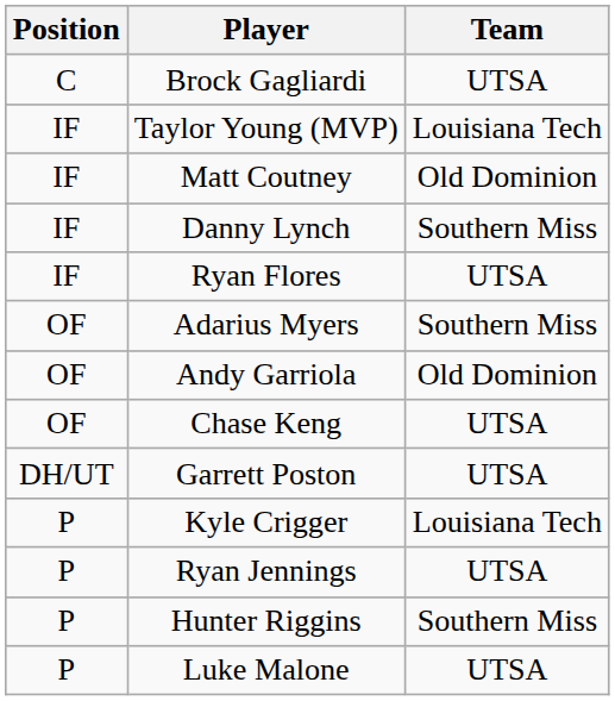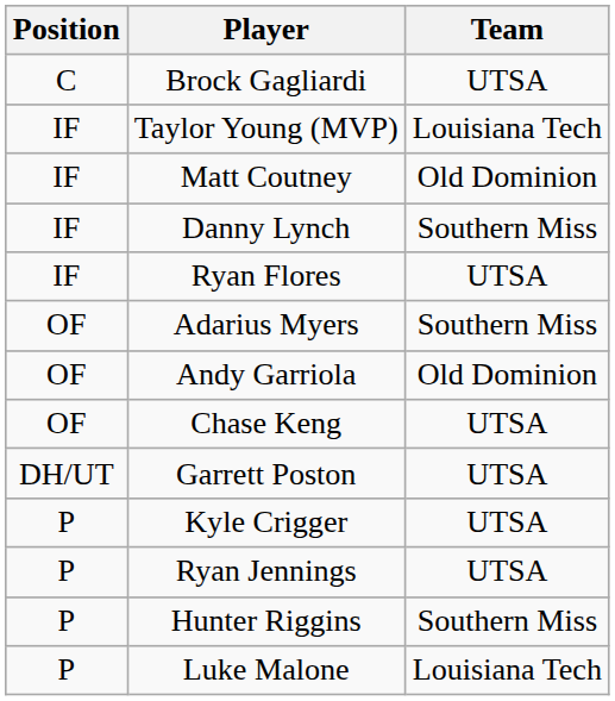 <table class="wikitable" style="text-align: center;">
 <tr>
 <th>Position</th>
 <th>Player</th>
 <th>Team</th>
 </tr>
 <tr>
 <td>C</td>
 <td>Brock Gagliardi</td>
 <td>UTSA</td>
 </tr>
 <tr>
 <td>IF</td>
 <td>Taylor Young (MVP)</td>
 <td>Louisiana Tech</td>
 </tr>
 <tr>
 <td>IF</td>
 <td>Matt Coutney</td>
 <td>Old Dominion</td>
 </tr>
 <tr>
 <td>IF</td>
 <td>Danny Lynch</td>
 <td>Southern Miss</td>
 </tr>
 <tr>
 <td>IF</td>
 <td>Ryan Flores</td>
 <td>UTSA</td>
 </tr>
 <tr>
 <td>OF</td>
 <td>Adarius Myers</td>
 <td>Southern Miss</td>
 </tr>
 <tr>
 <td>OF</td>
 <td>Andy Garriola</td>
 <td>Old Dominion</td>
 </tr>
 <tr>
 <td>OF</td>
 <td>Chase Keng</td>
 <td>UTSA</td>
 </tr>
 <tr>
 <td>DH/UT</td>
 <td>Garrett Poston</td>
 <td>UTSA</td>
 </tr>
 <tr>
 <td>P</td>
 <td>Kyle Crigger</td>
-<td>Louisiana Tech</td>
+<td>UTSA</td>
 </tr>
 <tr>
 <td>P</td>
 <td>Ryan Jennings</td>
 <td>UTSA</td>
 </tr>
 <tr>
 <td>P</td>
 <td>Hunter Riggins</td>
 <td>Southern Miss</td>
 </tr>
 <tr>
 <td>P</td>
 <td>Luke Malone</td>
-<td>UTSA</td>
+<td>Louisiana Tech</td>
 </tr>
 </table>
